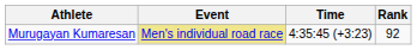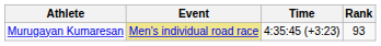 <table class=wikitable style="font-size:90%">
 <tr>
 <th>Athlete</th>
 <th>Event</th>
 <th>Time</th>
 <th>Rank</th>
 </tr>
 <tr align=center>
 <td align=left><a href='#'>Murugayan Kumaresan</a></td>
 <td align=left style="background: khaki;"><a href='#'>Men's individual road race</a></td>
 <td>4:35:45 (+3:23)</td>
-<td>92</td>
+<td>93</td>
 </tr>
 </table>
